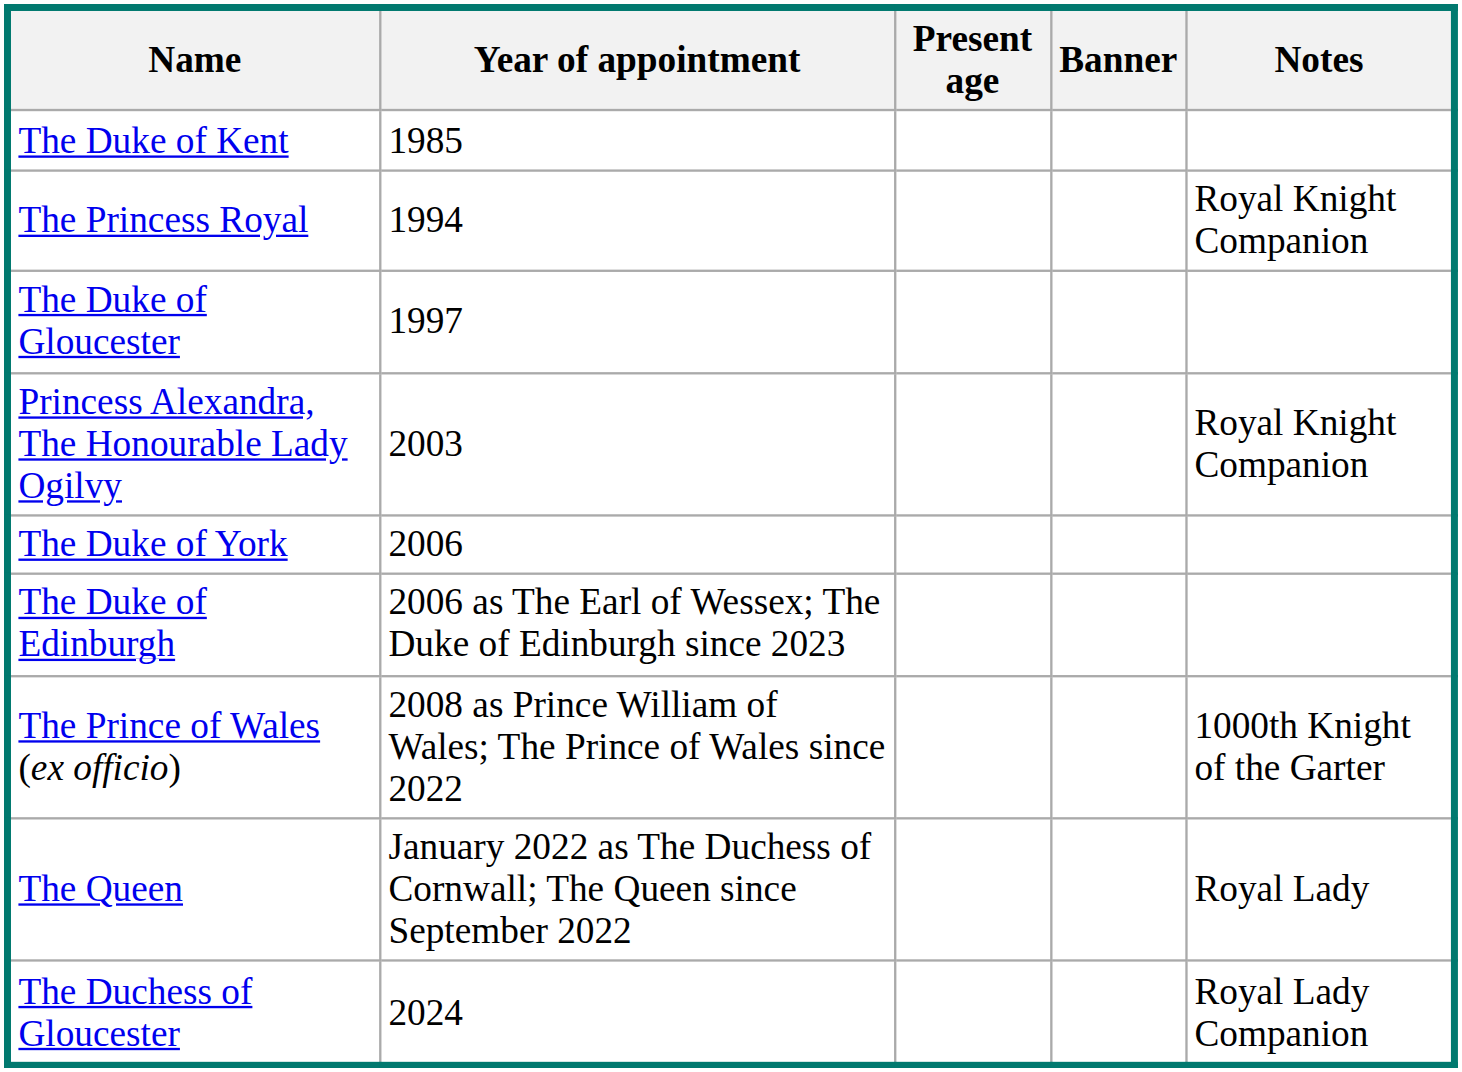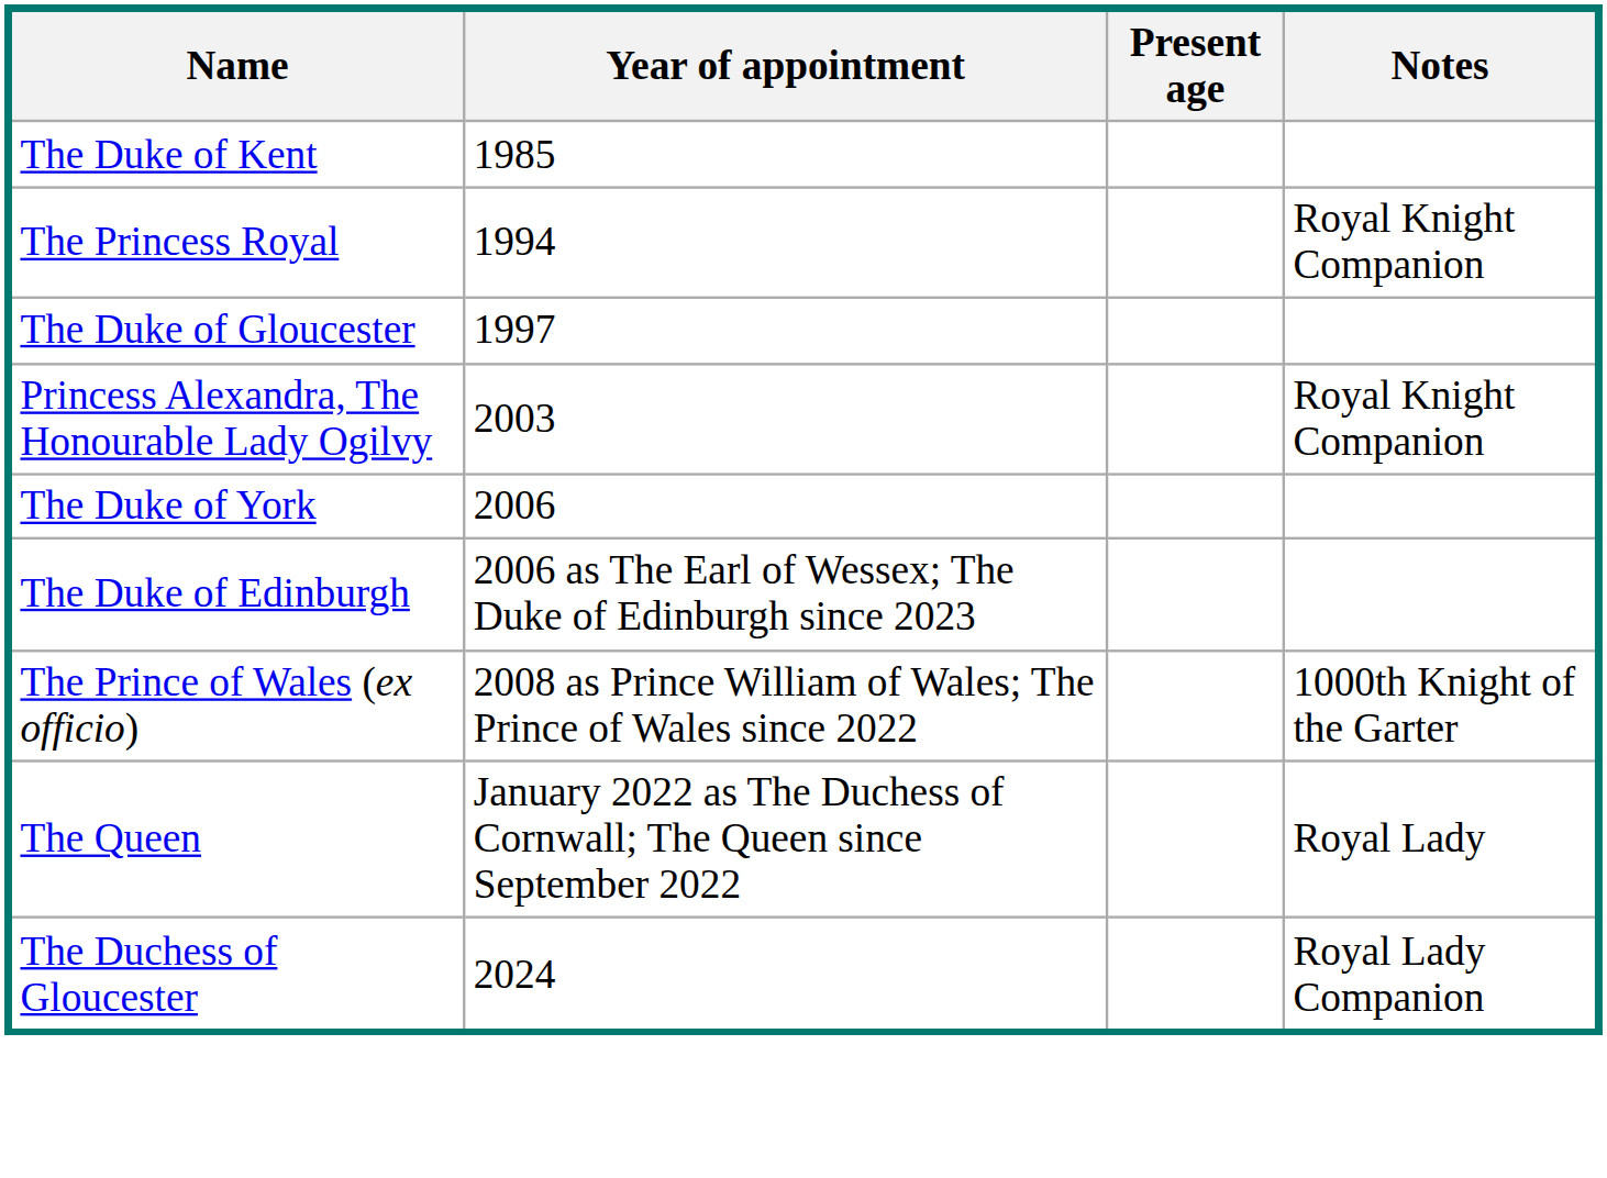 <table class="wikitable" style="width:100%; background:white; border:#01796f solid;">
 <tr>
 <th>Name</th>
 <th>Year of appointment</th>
 <th>Present age</th>
-<th>Banner</th>
 <th>Notes</th>
 </tr>
 <tr>
 <td><a href='#'>The Duke of Kent</a> </td>
 <td>1985</td>
 <td></td>
 <td></td>
-<td></td>
 </tr>
 <tr>
 <td><a href='#'>The Princess Royal</a> </td>
 <td>1994</td>
-<td></td>
 <td></td>
 <td>Royal Knight Companion</td>
 </tr>
 <tr>
 <td><a href='#'>The Duke of Gloucester</a> </td>
 <td>1997</td>
 <td></td>
 <td></td>
-<td></td>
 </tr>
 <tr>
 <td><a href='#'>Princess Alexandra, The Honourable Lady Ogilvy</a> </td>
 <td>2003</td>
-<td></td>
 <td></td>
 <td>Royal Knight Companion</td>
 </tr>
 <tr>
 <td><a href='#'>The Duke of York</a> </td>
 <td>2006</td>
 <td></td>
 <td></td>
-<td></td>
 </tr>
 <tr>
 <td><a href='#'>The Duke of Edinburgh</a> </td>
 <td>2006 as The Earl of Wessex; The Duke of Edinburgh since 2023</td>
-<td></td>
 <td></td>
 <td></td>
 </tr>
 <tr>
 <td><a href='#'>The Prince of Wales</a>  (<em>ex officio</em>)</td>
 <td>2008 as Prince William of Wales; The Prince of Wales since 2022</td>
 <td></td>
-<td></td>
 <td>1000th Knight of the Garter</td>
 </tr>
 <tr>
 <td><a href='#'>The Queen</a> </td>
 <td>January 2022 as The Duchess of Cornwall; The Queen since September 2022</td>
-<td></td>
 <td></td>
 <td>Royal Lady</td>
 </tr>
 <tr>
 <td><a href='#'>The Duchess of Gloucester</a> </td>
 <td>2024</td>
 <td></td>
-<td></td>
 <td>Royal Lady Companion</td>
 </tr>
 </table>
